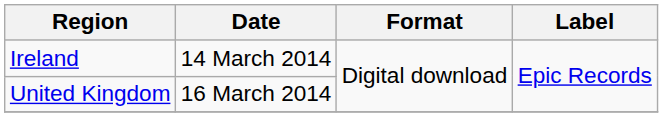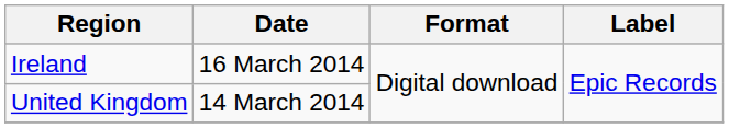 <table class=wikitable>
 <tr>
 <th>Region</th>
 <th>Date</th>
 <th>Format</th>
 <th>Label</th>
 </tr>
 <tr>
 <td><a href='#'>Ireland</a></td>
-<td>14 March 2014</td>
+<td>16 March 2014</td>
 <td rowspan="2">Digital download</td>
 <td rowspan="2"><a href='#'>Epic Records</a></td>
 </tr>
 <tr>
 <td><a href='#'>United Kingdom</a></td>
-<td>16 March 2014</td>
+<td>14 March 2014</td>
 </tr>
 <tr>
 </tr>
 </table>
